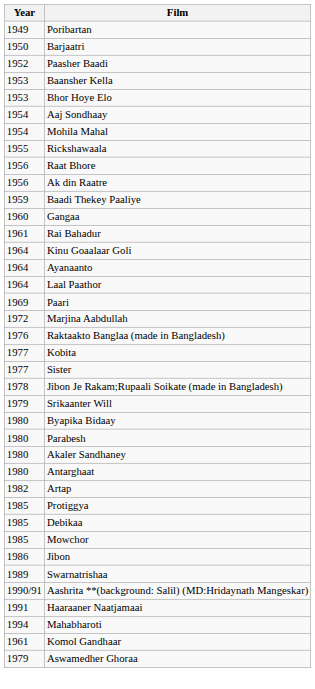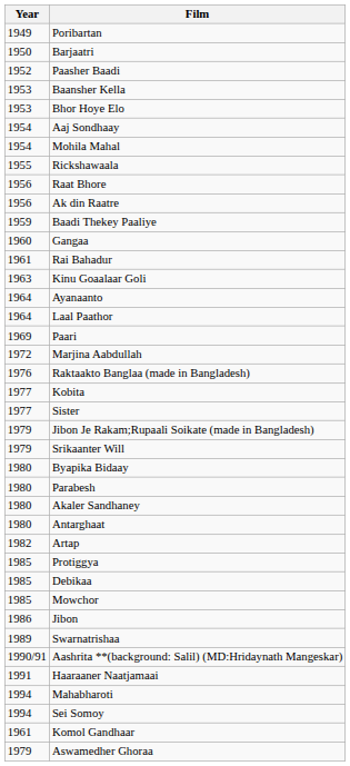 <table class="wikitable">
 <tr>
 <th>Year</th>
 <th>Film</th>
 </tr>
 <tr>
 <td>1949</td>
 <td>Poribartan</td>
 </tr>
 <tr>
 <td>1950</td>
 <td>Barjaatri</td>
 </tr>
 <tr>
 <td>1952</td>
 <td>Paasher Baadi</td>
 </tr>
 <tr>
 <td>1953</td>
 <td>Baansher Kella</td>
 </tr>
 <tr>
 <td>1953</td>
 <td>Bhor Hoye Elo</td>
 </tr>
 <tr>
 <td>1954</td>
 <td>Aaj Sondhaay</td>
 </tr>
 <tr>
 <td>1954</td>
 <td>Mohila Mahal</td>
 </tr>
 <tr>
 <td>1955</td>
 <td>Rickshawaala</td>
 </tr>
 <tr>
 <td>1956</td>
 <td>Raat Bhore</td>
 </tr>
 <tr>
 <td>1956</td>
 <td>Ak din Raatre</td>
 </tr>
 <tr>
 <td>1959</td>
 <td>Baadi Thekey Paaliye</td>
 </tr>
 <tr>
 <td>1960</td>
 <td>Gangaa</td>
 </tr>
 <tr>
 <td>1961</td>
 <td>Rai Bahadur</td>
 </tr>
 <tr>
-<td>1964</td>
+<td>1963</td>
 <td>Kinu Goaalaar Goli</td>
 </tr>
 <tr>
 <td>1964</td>
 <td>Ayanaanto</td>
 </tr>
 <tr>
 <td>1964</td>
 <td>Laal Paathor</td>
 </tr>
 <tr>
 <td>1969</td>
 <td>Paari</td>
 </tr>
 <tr>
 <td>1972</td>
 <td>Marjina Aabdullah</td>
 </tr>
 <tr>
 <td>1976</td>
 <td>Raktaakto Banglaa (made in Bangladesh)</td>
 </tr>
 <tr>
 <td>1977</td>
 <td>Kobita</td>
 </tr>
 <tr>
 <td>1977</td>
 <td>Sister</td>
 </tr>
 <tr>
-<td>1978</td>
+<td>1979</td>
 <td>Jibon Je Rakam;Rupaali Soikate (made in Bangladesh)</td>
 </tr>
 <tr>
 <td>1979</td>
 <td>Srikaanter Will</td>
 </tr>
 <tr>
 <td>1980</td>
 <td>Byapika Bidaay</td>
 </tr>
 <tr>
 <td>1980</td>
 <td>Parabesh</td>
 </tr>
 <tr>
 <td>1980</td>
 <td>Akaler Sandhaney</td>
 </tr>
 <tr>
 <td>1980</td>
 <td>Antarghaat</td>
 </tr>
 <tr>
 <td>1982</td>
 <td>Artap</td>
 </tr>
 <tr>
 <td>1985</td>
 <td>Protiggya</td>
 </tr>
 <tr>
 <td>1985</td>
 <td>Debikaa</td>
 </tr>
 <tr>
 <td>1985</td>
 <td>Mowchor</td>
 </tr>
 <tr>
 <td>1986</td>
 <td>Jibon</td>
 </tr>
 <tr>
 <td>1989</td>
 <td>Swarnatrishaa</td>
 </tr>
 <tr>
 <td>1990/91</td>
 <td>Aashrita **(background: Salil) (MD:Hridaynath Mangeskar)</td>
 </tr>
 <tr>
 <td>1991</td>
 <td>Haaraaner Naatjamaai</td>
 </tr>
 <tr>
 <td>1994</td>
 <td>Mahabharoti</td>
 </tr>
 <tr>
+<td>1994</td>
+<td>Sei Somoy</td>
+</tr>
+<tr>
 <td>1961</td>
 <td>Komol Gandhaar</td>
 </tr>
 <tr>
 <td>1979</td>
 <td>Aswamedher Ghoraa</td>
 </tr>
 </table>
